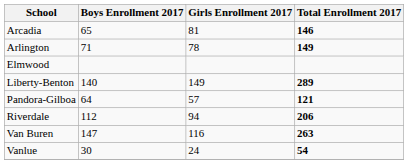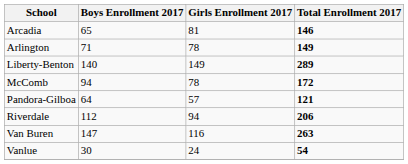 <table class="wikitable">
 <tr>
 <th>School</th>
 <th>Boys Enrollment 2017</th>
 <th>Girls Enrollment 2017</th>
 <th>Total Enrollment 2017</th>
 </tr>
 <tr>
 <td>Arcadia</td>
 <td>65</td>
 <td>81</td>
 <td><strong>146</strong></td>
 </tr>
 <tr>
 <td>Arlington</td>
 <td>71</td>
 <td>78</td>
 <td><strong>149</strong></td>
 </tr>
 <tr>
-<td>Elmwood</td>
-<td></td>
-<td></td>
-<td><strong> </strong></td>
-</tr>
-<tr>
 <td>Liberty-Benton</td>
 <td>140</td>
 <td>149</td>
 <td><strong>289</strong></td>
+</tr>
+<tr>
+<td>McComb</td>
+<td>94</td>
+<td>78</td>
+<td><strong>172</strong></td>
 </tr>
 <tr>
 <td>Pandora-Gilboa</td>
 <td>64</td>
 <td>57</td>
 <td><strong>121</strong></td>
 </tr>
 <tr>
 <td>Riverdale</td>
 <td>112</td>
 <td>94</td>
 <td><strong>206</strong></td>
 </tr>
 <tr>
 <td>Van Buren</td>
 <td>147</td>
 <td>116</td>
 <td><strong>263</strong></td>
 </tr>
 <tr>
 <td>Vanlue</td>
 <td>30</td>
 <td>24</td>
 <td><strong>54</strong></td>
 </tr>
 <tr>
 </tr>
 </table>
